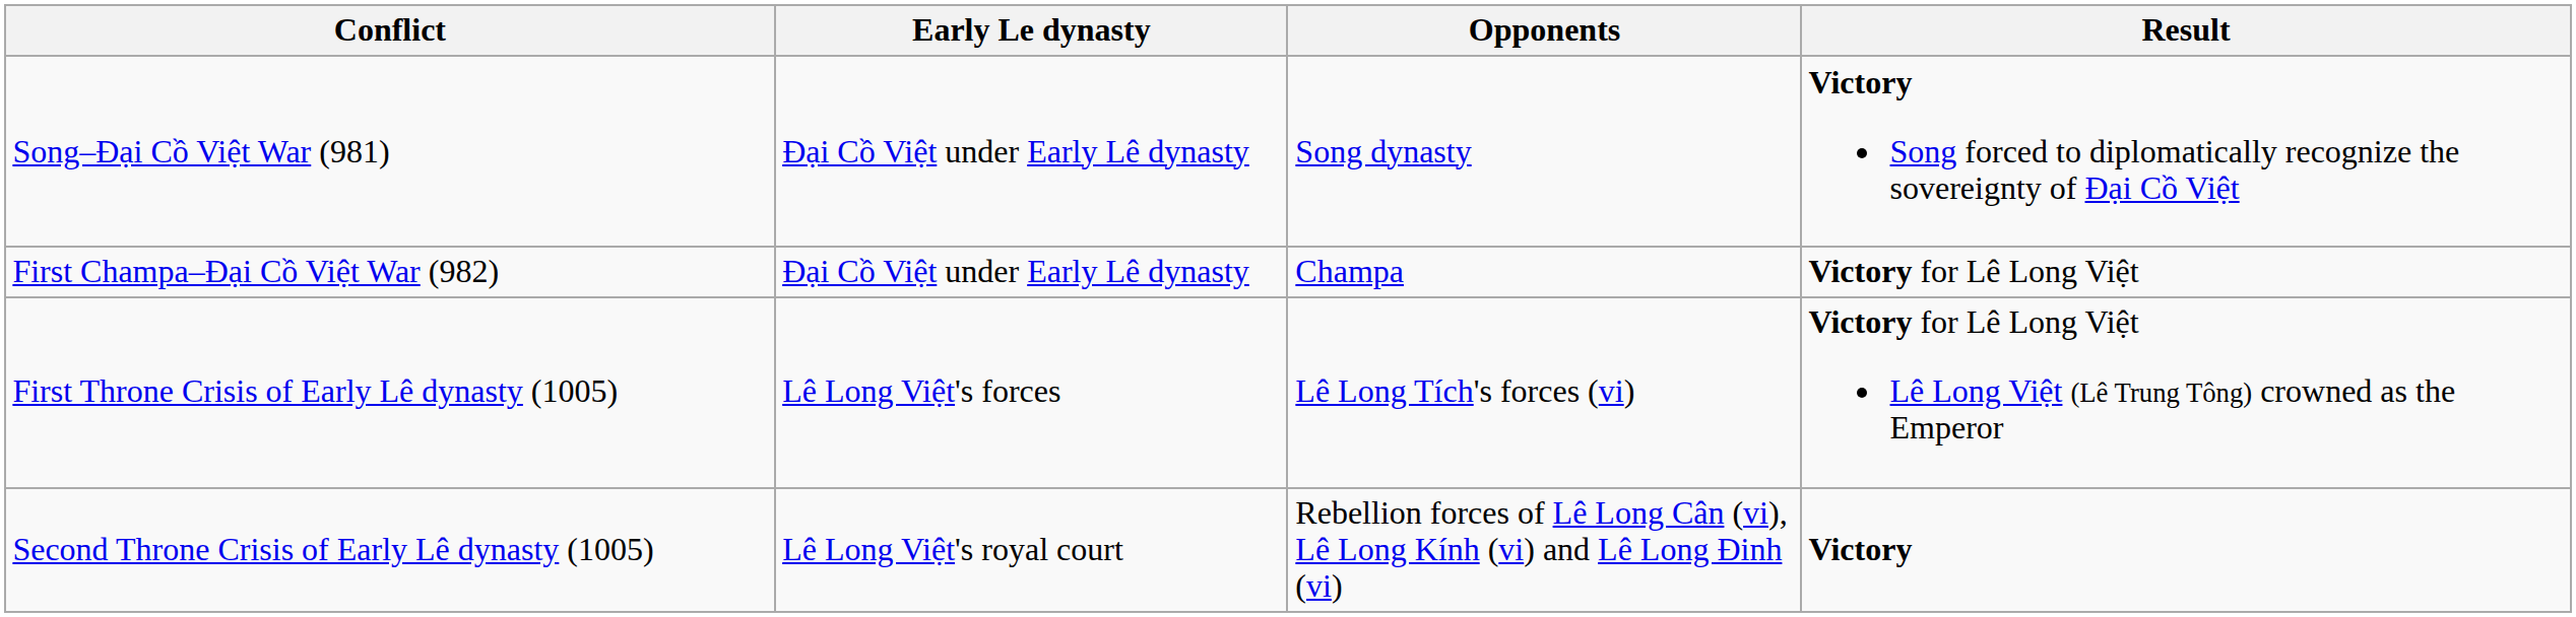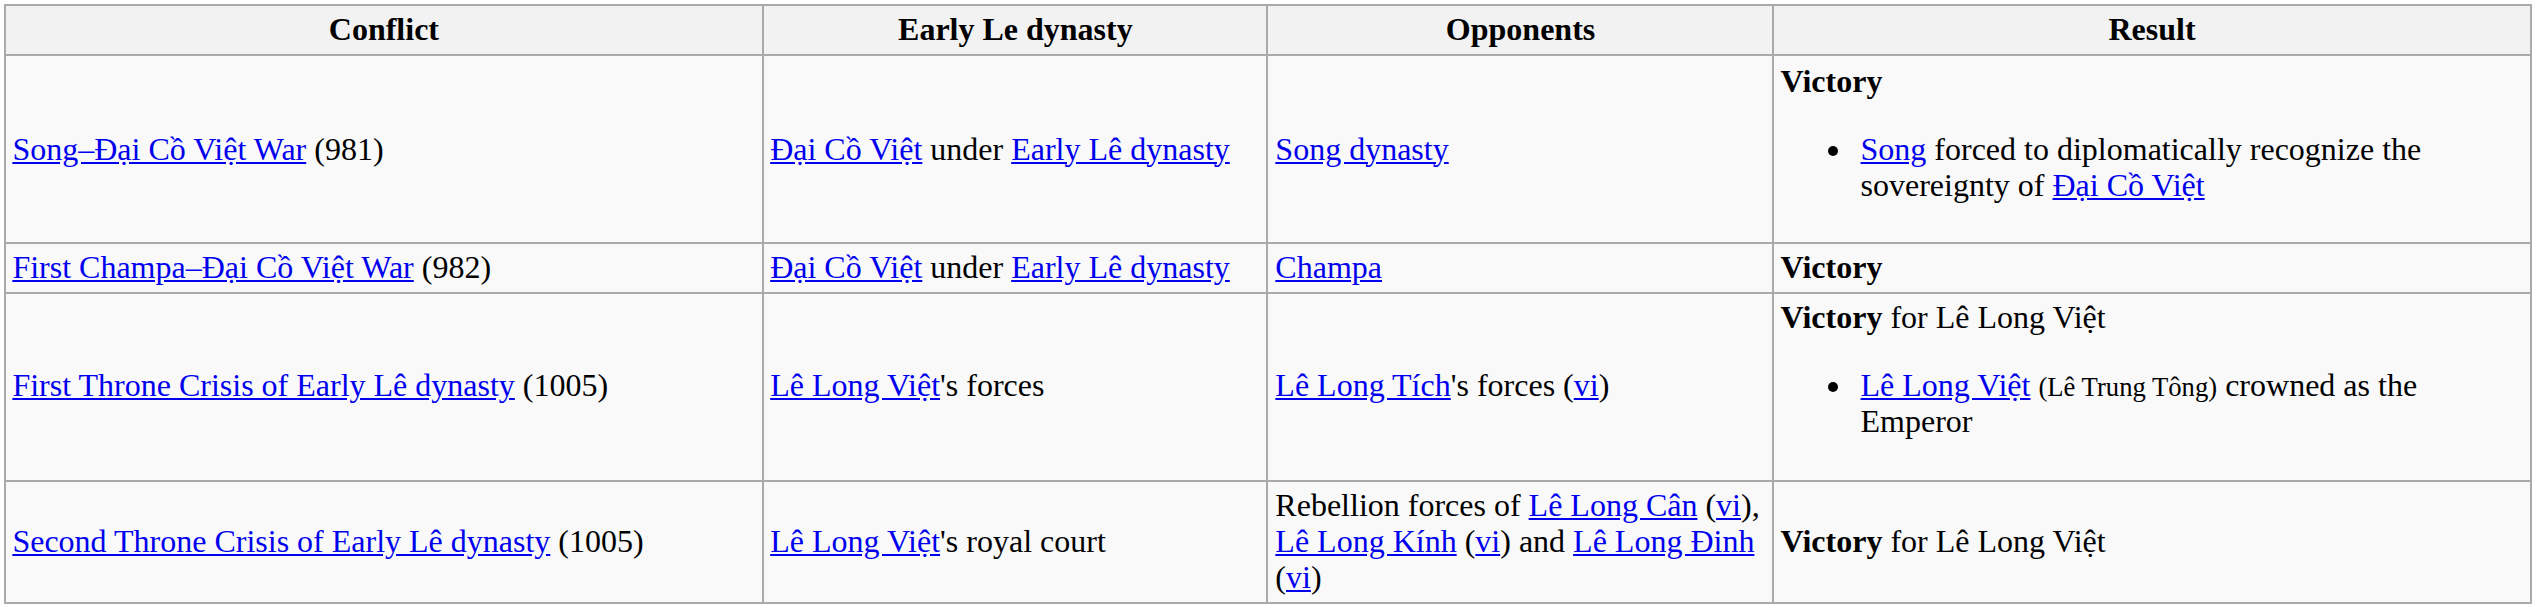 <table class="wikitable" width="100%">
 <tr>
 <th width="30%">Conflict</th>
 <th width="20%">Early Le dynasty</th>
 <th width="20%">Opponents</th>
 <th width="30%">Result</th>
 </tr>
 <tr>
 <td><a href='#'>Song–Đại Cồ Việt War</a>  (981)</td>
 <td><a href='#'>Đại Cồ Việt</a> under <a href='#'>Early Lê dynasty</a></td>
 <td><a href='#'>Song dynasty</a></td>
 <td><strong>Victory</strong><br><ul><li><a href='#'>Song</a> forced to diplomatically recognize the sovereignty of <a href='#'>Đại Cồ Việt</a></li></ul></td>
 </tr>
 <tr>
 <td><a href='#'>First Champa–Đại Cồ Việt War</a> (982)</td>
 <td><a href='#'>Đại Cồ Việt</a> under <a href='#'>Early Lê dynasty</a></td>
 <td><a href='#'>Champa</a></td>
-<td><strong>Victory</strong> for Lê Long Việt</td>
+<td><strong>Victory</strong></td>
 </tr>
 <tr>
 <td><a href='#'>First Throne Crisis of Early Lê dynasty</a> (1005)</td>
 <td><a href='#'>Lê Long Việt</a>'s forces</td>
 <td><a href='#'>Lê Long Tích</a>'s forces (<a href='#'>vi</a>)</td>
 <td><strong>Victory</strong> for Lê Long Việt<br><ul><li><a href='#'>Lê Long Việt</a> <small>(Lê Trung Tông)</small> crowned as the Emperor</li></ul></td>
 </tr>
 <tr>
 <td><a href='#'>Second Throne Crisis of Early Lê dynasty</a> (1005)</td>
 <td><a href='#'>Lê Long Việt</a>'s royal court</td>
 <td>Rebellion forces of <a href='#'>Lê Long Cân</a> (<a href='#'>vi</a>), <a href='#'>Lê Long Kính</a> (<a href='#'>vi</a>) and <a href='#'>Lê Long Đinh</a> (<a href='#'>vi</a>)</td>
-<td><strong>Victory</strong></td>
+<td><strong>Victory</strong> for Lê Long Việt</td>
 </tr>
 </table>
